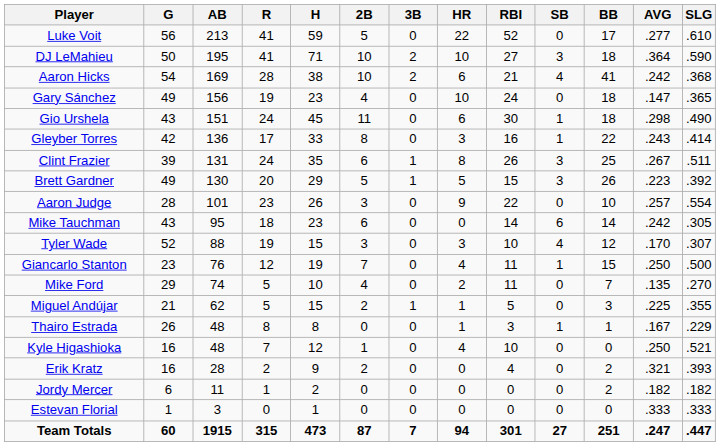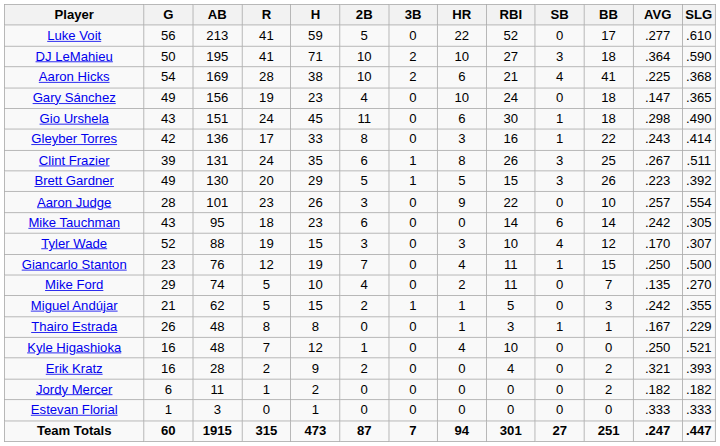 <table class=wikitable style="text-align:center">
 <tr>
 <th bgcolor=#DDDDFF; width="20%">Player</th>
 <th bgcolor=#DDDDFF; width="7%">G</th>
 <th bgcolor=#DDDDFF; width="7%">AB</th>
 <th bgcolor=#DDDDFF; width="7%">R</th>
 <th bgcolor=#DDDDFF; width="7%">H</th>
 <th bgcolor=#DDDDFF; width="7%">2B</th>
 <th bgcolor=#DDDDFF; width="7%">3B</th>
 <th bgcolor=#DDDDFF; width="7%">HR</th>
 <th bgcolor=#DDDDFF; width="7%">RBI</th>
 <th bgcolor=#DDDDFF; width="7%">SB</th>
 <th bgcolor=#DDDDFF; width="7%">BB</th>
 <th bgcolor=#DDDDFF; width="7%">AVG</th>
 <th bgcolor=#DDDDFF; width="7%">SLG</th>
 </tr>
 <tr>
 <td><a href='#'>Luke Voit</a></td>
 <td>56</td>
 <td>213</td>
 <td>41</td>
 <td>59</td>
 <td>5</td>
 <td>0</td>
 <td>22</td>
 <td>52</td>
 <td>0</td>
 <td>17</td>
 <td>.277</td>
 <td>.610</td>
 </tr>
 <tr>
 <td><a href='#'>DJ LeMahieu</a></td>
 <td>50</td>
 <td>195</td>
 <td>41</td>
 <td>71</td>
 <td>10</td>
 <td>2</td>
 <td>10</td>
 <td>27</td>
 <td>3</td>
 <td>18</td>
 <td>.364</td>
 <td>.590</td>
 </tr>
 <tr>
 <td><a href='#'>Aaron Hicks</a></td>
 <td>54</td>
 <td>169</td>
 <td>28</td>
 <td>38</td>
 <td>10</td>
 <td>2</td>
 <td>6</td>
 <td>21</td>
 <td>4</td>
 <td>41</td>
-<td>.242</td>
+<td>.225</td>
 <td>.368</td>
 </tr>
 <tr>
 <td><a href='#'>Gary Sánchez</a></td>
 <td>49</td>
 <td>156</td>
 <td>19</td>
 <td>23</td>
 <td>4</td>
 <td>0</td>
 <td>10</td>
 <td>24</td>
 <td>0</td>
 <td>18</td>
 <td>.147</td>
 <td>.365</td>
 </tr>
 <tr>
 <td><a href='#'>Gio Urshela</a></td>
 <td>43</td>
 <td>151</td>
 <td>24</td>
 <td>45</td>
 <td>11</td>
 <td>0</td>
 <td>6</td>
 <td>30</td>
 <td>1</td>
 <td>18</td>
 <td>.298</td>
 <td>.490</td>
 </tr>
 <tr>
 <td><a href='#'>Gleyber Torres</a></td>
 <td>42</td>
 <td>136</td>
 <td>17</td>
 <td>33</td>
 <td>8</td>
 <td>0</td>
 <td>3</td>
 <td>16</td>
 <td>1</td>
 <td>22</td>
 <td>.243</td>
 <td>.414</td>
 </tr>
 <tr>
 <td><a href='#'>Clint Frazier</a></td>
 <td>39</td>
 <td>131</td>
 <td>24</td>
 <td>35</td>
 <td>6</td>
 <td>1</td>
 <td>8</td>
 <td>26</td>
 <td>3</td>
 <td>25</td>
 <td>.267</td>
 <td>.511</td>
 </tr>
 <tr>
 <td><a href='#'>Brett Gardner</a></td>
 <td>49</td>
 <td>130</td>
 <td>20</td>
 <td>29</td>
 <td>5</td>
 <td>1</td>
 <td>5</td>
 <td>15</td>
 <td>3</td>
 <td>26</td>
 <td>.223</td>
 <td>.392</td>
 </tr>
 <tr>
 <td><a href='#'>Aaron Judge</a></td>
 <td>28</td>
 <td>101</td>
 <td>23</td>
 <td>26</td>
 <td>3</td>
 <td>0</td>
 <td>9</td>
 <td>22</td>
 <td>0</td>
 <td>10</td>
 <td>.257</td>
 <td>.554</td>
 </tr>
 <tr>
 <td><a href='#'>Mike Tauchman</a></td>
 <td>43</td>
 <td>95</td>
 <td>18</td>
 <td>23</td>
 <td>6</td>
 <td>0</td>
 <td>0</td>
 <td>14</td>
 <td>6</td>
 <td>14</td>
 <td>.242</td>
 <td>.305</td>
 </tr>
 <tr>
 <td><a href='#'>Tyler Wade</a></td>
 <td>52</td>
 <td>88</td>
 <td>19</td>
 <td>15</td>
 <td>3</td>
 <td>0</td>
 <td>3</td>
 <td>10</td>
 <td>4</td>
 <td>12</td>
 <td>.170</td>
 <td>.307</td>
 </tr>
 <tr>
 <td><a href='#'>Giancarlo Stanton</a></td>
 <td>23</td>
 <td>76</td>
 <td>12</td>
 <td>19</td>
 <td>7</td>
 <td>0</td>
 <td>4</td>
 <td>11</td>
 <td>1</td>
 <td>15</td>
 <td>.250</td>
 <td>.500</td>
 </tr>
 <tr>
 <td><a href='#'>Mike Ford</a></td>
 <td>29</td>
 <td>74</td>
 <td>5</td>
 <td>10</td>
 <td>4</td>
 <td>0</td>
 <td>2</td>
 <td>11</td>
 <td>0</td>
 <td>7</td>
 <td>.135</td>
 <td>.270</td>
 </tr>
 <tr>
 <td><a href='#'>Miguel Andújar</a></td>
 <td>21</td>
 <td>62</td>
 <td>5</td>
 <td>15</td>
 <td>2</td>
 <td>1</td>
 <td>1</td>
 <td>5</td>
 <td>0</td>
 <td>3</td>
-<td>.225</td>
+<td>.242</td>
 <td>.355</td>
 </tr>
 <tr>
 <td><a href='#'>Thairo Estrada</a></td>
 <td>26</td>
 <td>48</td>
 <td>8</td>
 <td>8</td>
 <td>0</td>
 <td>0</td>
 <td>1</td>
 <td>3</td>
 <td>1</td>
 <td>1</td>
 <td>.167</td>
 <td>.229</td>
 </tr>
 <tr>
 <td><a href='#'>Kyle Higashioka</a></td>
 <td>16</td>
 <td>48</td>
 <td>7</td>
 <td>12</td>
 <td>1</td>
 <td>0</td>
 <td>4</td>
 <td>10</td>
 <td>0</td>
 <td>0</td>
 <td>.250</td>
 <td>.521</td>
 </tr>
 <tr>
 <td><a href='#'>Erik Kratz</a></td>
 <td>16</td>
 <td>28</td>
 <td>2</td>
 <td>9</td>
 <td>2</td>
 <td>0</td>
 <td>0</td>
 <td>4</td>
 <td>0</td>
 <td>2</td>
 <td>.321</td>
 <td>.393</td>
 </tr>
 <tr>
 <td><a href='#'>Jordy Mercer</a></td>
 <td>6</td>
 <td>11</td>
 <td>1</td>
 <td>2</td>
 <td>0</td>
 <td>0</td>
 <td>0</td>
 <td>0</td>
 <td>0</td>
 <td>2</td>
 <td>.182</td>
 <td>.182</td>
 </tr>
 <tr>
 <td><a href='#'>Estevan Florial</a></td>
 <td>1</td>
 <td>3</td>
 <td>0</td>
 <td>1</td>
 <td>0</td>
 <td>0</td>
 <td>0</td>
 <td>0</td>
 <td>0</td>
 <td>0</td>
 <td>.333</td>
 <td>.333</td>
 </tr>
 <tr>
 <td><strong>Team Totals</strong></td>
 <td><strong>60</strong></td>
 <td><strong>1915</strong></td>
 <td><strong>315</strong></td>
 <td><strong>473</strong></td>
 <td><strong>87</strong></td>
 <td><strong>7</strong></td>
 <td><strong>94</strong></td>
 <td><strong>301</strong></td>
 <td><strong>27</strong></td>
 <td><strong>251</strong></td>
 <td><strong>.247</strong></td>
 <td><strong>.447</strong></td>
 </tr>
 </table>
